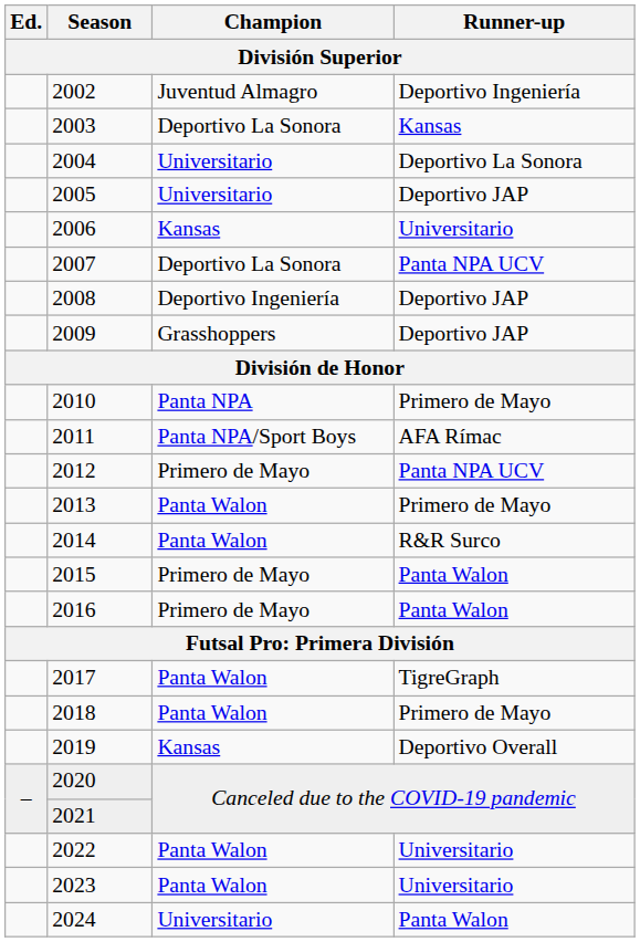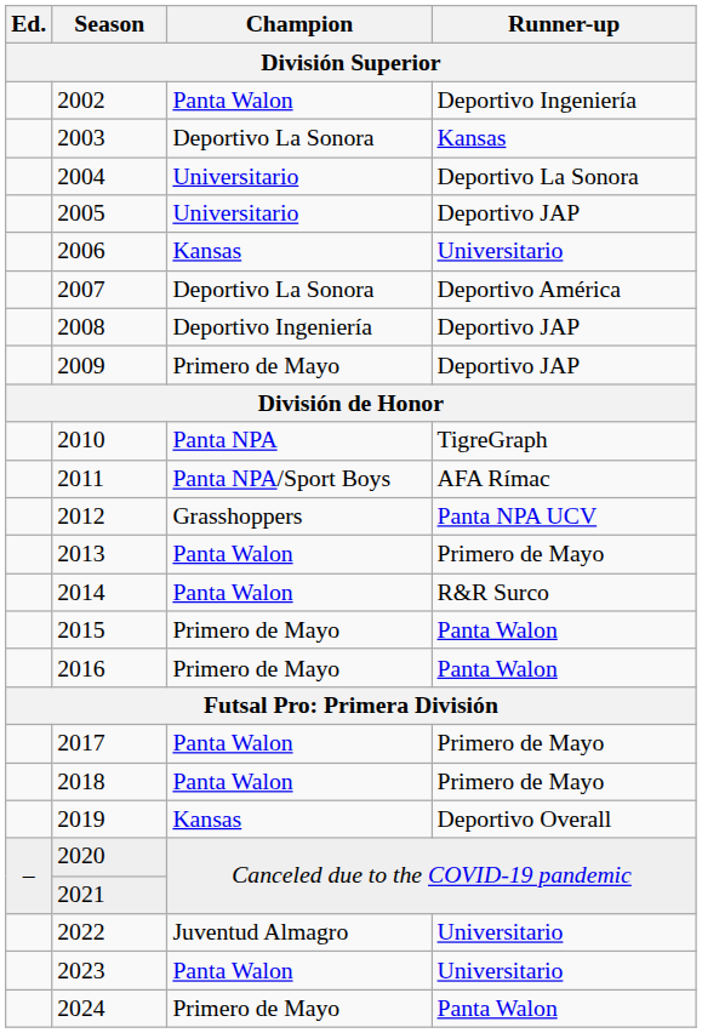 <table class="wikitable sortable">
 <tr>
 <th width=px>Ed.</th>
 <th width="70">Season</th>
 <th width="170">Champion</th>
 <th width="170">Runner-up</th>
 </tr>
 <tr>
 <th colspan="4">División Superior</th>
 </tr>
 <tr>
 <td></td>
 <td>2002</td>
-<td>Juventud Almagro</td>
+<td><a href='#'>Panta Walon</a></td>
 <td>Deportivo Ingeniería</td>
 </tr>
 <tr>
 <td></td>
 <td>2003</td>
 <td>Deportivo La Sonora</td>
 <td><a href='#'>Kansas</a></td>
 </tr>
 <tr>
 <td></td>
 <td>2004</td>
 <td><a href='#'>Universitario</a></td>
 <td>Deportivo La Sonora</td>
 </tr>
 <tr>
 <td></td>
 <td>2005</td>
 <td><a href='#'>Universitario</a></td>
 <td>Deportivo JAP</td>
 </tr>
 <tr>
 <td></td>
 <td>2006</td>
 <td><a href='#'>Kansas</a></td>
 <td><a href='#'>Universitario</a></td>
 </tr>
 <tr>
 <td></td>
 <td>2007</td>
 <td>Deportivo La Sonora</td>
-<td><a href='#'>Panta NPA UCV</a></td>
+<td>Deportivo América</td>
 </tr>
 <tr>
 <td></td>
 <td>2008</td>
 <td>Deportivo Ingeniería</td>
 <td>Deportivo JAP</td>
 </tr>
 <tr>
 <td></td>
 <td>2009</td>
-<td>Grasshoppers</td>
+<td>Primero de Mayo</td>
 <td>Deportivo JAP</td>
 </tr>
 <tr>
 <th colspan="4">División de Honor</th>
 </tr>
 <tr>
 <td></td>
 <td>2010</td>
 <td><a href='#'>Panta NPA</a></td>
-<td>Primero de Mayo</td>
+<td>TigreGraph</td>
 </tr>
 <tr>
 <td></td>
 <td>2011</td>
 <td><a href='#'>Panta NPA</a>/Sport Boys</td>
 <td>AFA Rímac</td>
 </tr>
 <tr>
 <td></td>
 <td>2012</td>
-<td>Primero de Mayo</td>
+<td>Grasshoppers</td>
 <td><a href='#'>Panta NPA UCV</a></td>
 </tr>
 <tr>
 <td></td>
 <td>2013</td>
 <td><a href='#'>Panta Walon</a></td>
 <td>Primero de Mayo</td>
 </tr>
 <tr>
 <td></td>
 <td>2014</td>
 <td><a href='#'>Panta Walon</a></td>
 <td>R&R Surco</td>
 </tr>
 <tr>
 <td></td>
 <td>2015</td>
 <td>Primero de Mayo</td>
 <td><a href='#'>Panta Walon</a></td>
 </tr>
 <tr>
 <td></td>
 <td>2016</td>
 <td>Primero de Mayo</td>
 <td><a href='#'>Panta Walon</a></td>
 </tr>
 <tr>
 <th colspan="4">Futsal Pro: Primera División</th>
 </tr>
 <tr>
 <td></td>
 <td>2017</td>
 <td><a href='#'>Panta Walon</a></td>
-<td>TigreGraph</td>
+<td>Primero de Mayo</td>
 </tr>
 <tr>
 <td></td>
 <td>2018</td>
 <td><a href='#'>Panta Walon</a></td>
 <td>Primero de Mayo</td>
 </tr>
 <tr>
 <td></td>
 <td>2019</td>
 <td><a href='#'>Kansas</a></td>
 <td>Deportivo Overall</td>
 </tr>
 <tr bgcolor=#efefef>
 <td rowspan=2 align=center>–</td>
 <td>2020</td>
 <td rowspan=2 colspan="2" align=center><em>Canceled due to the <a href='#'>COVID-19 pandemic</a></em></td>
 </tr>
 <tr bgcolor=#efefef>
 <td>2021</td>
 </tr>
 <tr>
 <td></td>
 <td>2022</td>
-<td><a href='#'>Panta Walon</a></td>
+<td>Juventud Almagro</td>
 <td><a href='#'>Universitario</a></td>
 </tr>
 <tr>
 <td></td>
 <td>2023</td>
 <td><a href='#'>Panta Walon</a></td>
 <td><a href='#'>Universitario</a></td>
 </tr>
 <tr>
 <td></td>
 <td>2024</td>
-<td><a href='#'>Universitario</a></td>
+<td>Primero de Mayo</td>
 <td><a href='#'>Panta Walon</a></td>
 </tr>
 </table>
